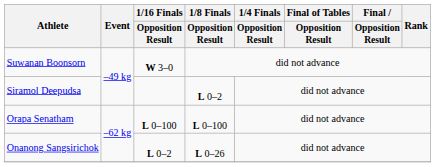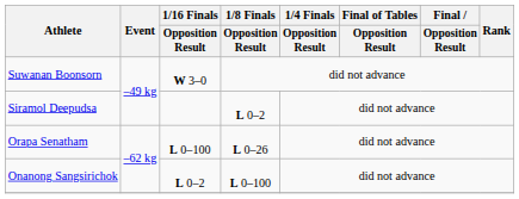 <table class=wikitable style="text-align:center; font-size:90%">
 <tr>
 <th rowspan="2">Athlete</th>
 <th rowspan="2">Event</th>
 <th>1/16 Finals</th>
 <th>1/8 Finals</th>
 <th>1/4 Finals</th>
 <th>Final of Tables</th>
 <th>Final / </th>
 <th rowspan=2>Rank</th>
 </tr>
 <tr style="font-size:95%">
 <th>Opposition<br>Result</th>
 <th>Opposition<br>Result</th>
 <th>Opposition<br>Result</th>
 <th>Opposition<br>Result</th>
 <th>Opposition<br>Result</th>
 </tr>
 <tr>
 <td align=left><a href='#'>Suwanan Boonsorn</a></td>
 <td rowspan=2><a href='#'>–49 kg</a></td>
 <td align="center"> <br> <strong>W</strong> 3–0</td>
 <td colspan=5>did not advance</td>
 </tr>
 <tr>
 <td align=left><a href='#'>Siramol Deepudsa</a></td>
 <td></td>
 <td align="center"> <br> <strong>L</strong> 0–2</td>
 <td colspan=5>did not advance</td>
 </tr>
 <tr>
 <td align=left><a href='#'>Orapa Senatham</a></td>
 <td rowspan=2><a href='#'>–62 kg</a></td>
 <td align="center"> <br> <strong>L</strong> 0–100</td>
-<td align="center"> <br> <strong>L</strong> 0–100</td>
+<td align="center"> <br> <strong>L</strong> 0–26</td>
 <td colspan=5>did not advance</td>
 </tr>
 <tr>
 <td align=left><a href='#'>Onanong Sangsirichok</a></td>
 <td align="center"> <br> <strong>L</strong> 0–2</td>
-<td align="center"> <br> <strong>L</strong> 0–26</td>
+<td align="center"> <br> <strong>L</strong> 0–100</td>
 <td colspan=4>did not advance</td>
 </tr>
 <tr>
 </tr>
 </table>
